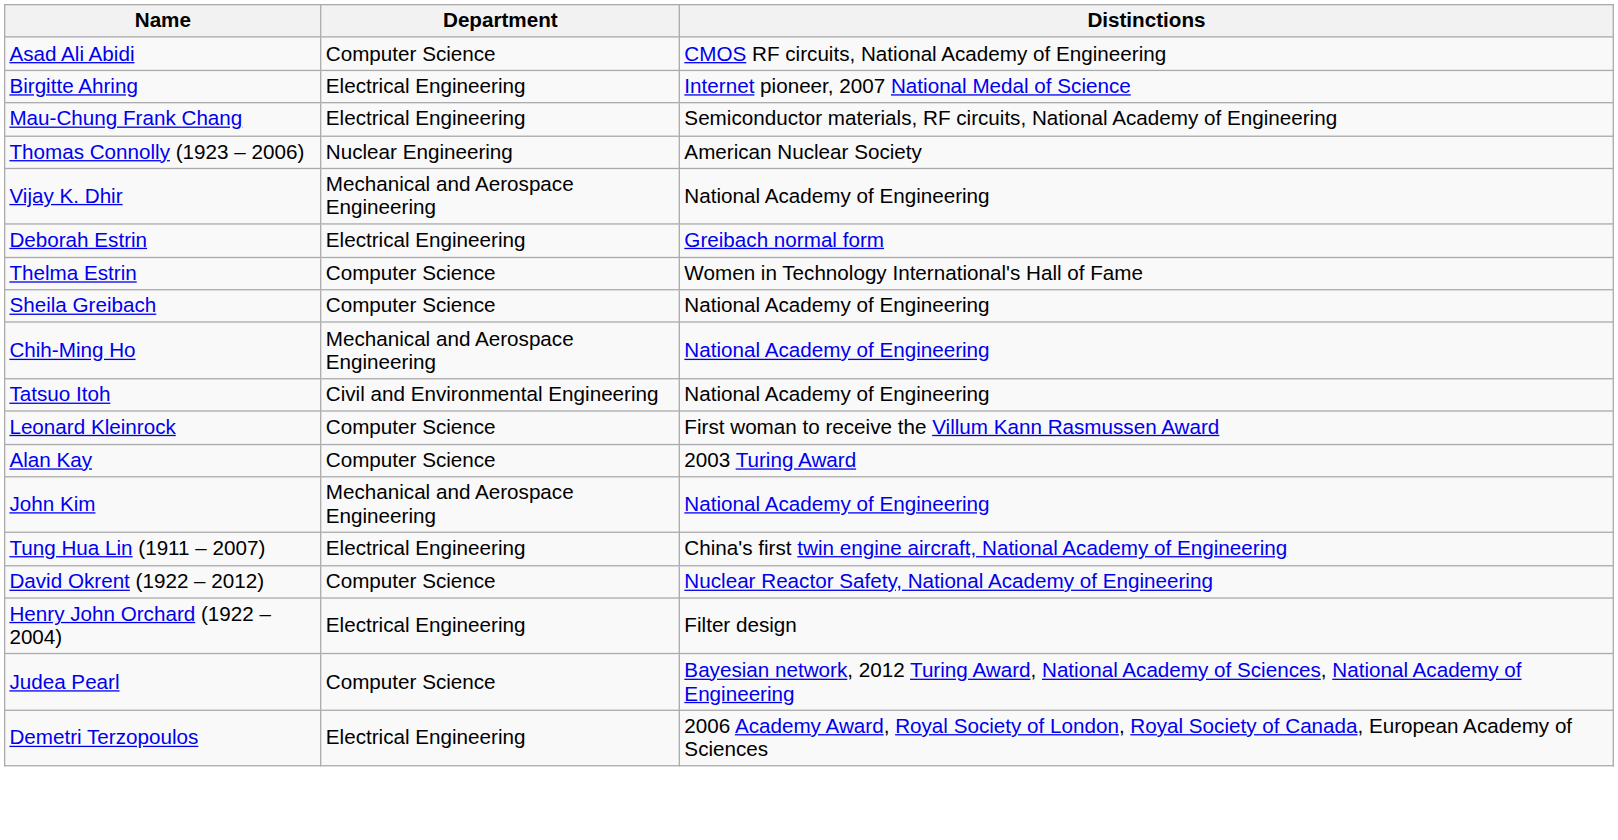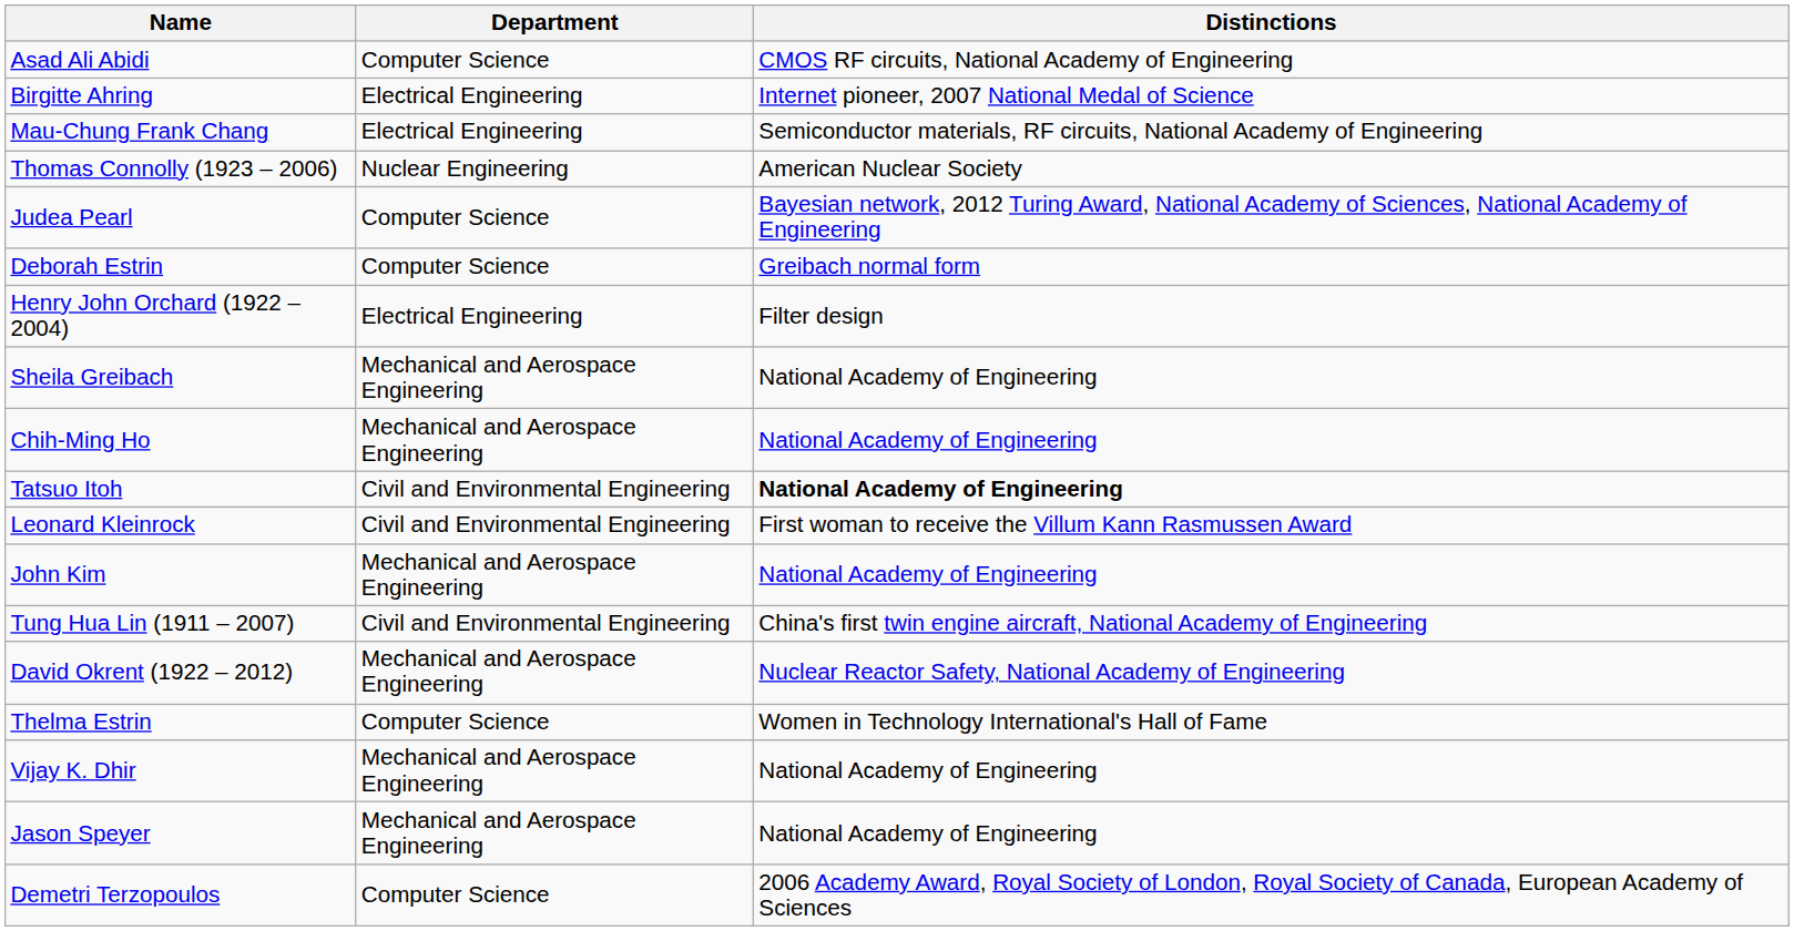 <table class="wikitable">
 <tr>
 <th>Name</th>
 <th>Department</th>
 <th>Distinctions</th>
 </tr>
 <tr>
 <td><a href='#'>Asad Ali Abidi</a></td>
 <td>Computer Science</td>
 <td><a href='#'>CMOS</a> RF circuits, National Academy of Engineering</td>
 </tr>
 <tr>
 <td><a href='#'>Birgitte Ahring</a></td>
 <td>Electrical Engineering</td>
 <td><a href='#'>Internet</a> pioneer, 2007 <a href='#'>National Medal of Science</a></td>
 </tr>
 <tr>
 <td><a href='#'>Mau-Chung Frank Chang</a></td>
 <td>Electrical Engineering</td>
 <td>Semiconductor materials, RF circuits, National Academy of Engineering</td>
 </tr>
 <tr>
 <td><a href='#'>Thomas Connolly</a> (1923 – 2006)</td>
 <td>Nuclear Engineering</td>
 <td>American Nuclear Society</td>
 </tr>
 <tr>
-<td><a href='#'>Vijay K. Dhir</a></td>
-<td>Mechanical and Aerospace Engineering</td>
-<td>National Academy of Engineering</td>
+<td><a href='#'>Judea Pearl</a></td>
+<td>Computer Science</td>
+<td><a href='#'>Bayesian network</a>, 2012 <a href='#'>Turing Award</a>, <a href='#'>National Academy of Sciences</a>, <a href='#'>National Academy of Engineering</a></td>
 </tr>
 <tr>
 <td><a href='#'>Deborah Estrin</a></td>
-<td>Electrical Engineering</td>
+<td>Computer Science</td>
 <td><a href='#'>Greibach normal form</a></td>
 </tr>
 <tr>
-<td><a href='#'>Thelma Estrin</a></td>
-<td>Computer Science</td>
-<td>Women in Technology International's Hall of Fame</td>
+<td><a href='#'>Henry John Orchard</a> (1922 – 2004)</td>
+<td>Electrical Engineering</td>
+<td>Filter design</td>
 </tr>
 <tr>
 <td><a href='#'>Sheila Greibach</a></td>
-<td>Computer Science</td>
+<td>Mechanical and Aerospace Engineering</td>
 <td>National Academy of Engineering</td>
 </tr>
 <tr>
 <td><a href='#'>Chih-Ming Ho</a></td>
 <td>Mechanical and Aerospace Engineering</td>
 <td><a href='#'>National Academy of Engineering</a></td>
 </tr>
 <tr>
 <td><a href='#'>Tatsuo Itoh</a></td>
 <td>Civil and Environmental Engineering</td>
-<td>National Academy of Engineering</td>
+<td><strong>National Academy of Engineering</strong></td>
 </tr>
 <tr>
 <td><a href='#'>Leonard Kleinrock</a></td>
-<td>Computer Science</td>
+<td>Civil and Environmental Engineering</td>
 <td>First woman to receive the <a href='#'>Villum Kann Rasmussen Award</a></td>
-</tr>
-<tr>
-<td><a href='#'>Alan Kay</a></td>
-<td>Computer Science</td>
-<td>2003 <a href='#'>Turing Award</a></td>
 </tr>
 <tr>
 <td><a href='#'>John Kim</a></td>
 <td>Mechanical and Aerospace Engineering</td>
 <td><a href='#'>National Academy of Engineering</a></td>
 </tr>
 <tr>
 <td><a href='#'>Tung Hua Lin</a> (1911 – 2007)</td>
-<td>Electrical Engineering</td>
+<td>Civil and Environmental Engineering</td>
 <td>China's first <a href='#'>twin engine aircraft, National Academy of Engineering</a></td>
 </tr>
 <tr>
 <td><a href='#'>David Okrent</a> (1922 – 2012)</td>
-<td>Computer Science</td>
+<td>Mechanical and Aerospace Engineering</td>
 <td><a href='#'>Nuclear Reactor Safety, National Academy of Engineering</a></td>
 </tr>
 <tr>
-<td><a href='#'>Henry John Orchard</a> (1922 – 2004)</td>
-<td>Electrical Engineering</td>
-<td>Filter design</td>
+<td><a href='#'>Thelma Estrin</a></td>
+<td>Computer Science</td>
+<td>Women in Technology International's Hall of Fame</td>
 </tr>
 <tr>
-<td><a href='#'>Judea Pearl</a></td>
-<td>Computer Science</td>
-<td><a href='#'>Bayesian network</a>, 2012 <a href='#'>Turing Award</a>, <a href='#'>National Academy of Sciences</a>, <a href='#'>National Academy of Engineering</a></td>
+<td><a href='#'>Vijay K. Dhir</a></td>
+<td>Mechanical and Aerospace Engineering</td>
+<td>National Academy of Engineering</td>
+</tr>
+<tr>
+<td><a href='#'>Jason Speyer</a></td>
+<td>Mechanical and Aerospace Engineering</td>
+<td>National Academy of Engineering</td>
 </tr>
 <tr>
 <td><a href='#'>Demetri Terzopoulos</a></td>
-<td>Electrical Engineering</td>
+<td>Computer Science</td>
 <td>2006 <a href='#'>Academy Award</a>, <a href='#'>Royal Society of London</a>, <a href='#'>Royal Society of Canada</a>, European Academy of Sciences</td>
 </tr>
 </table>
